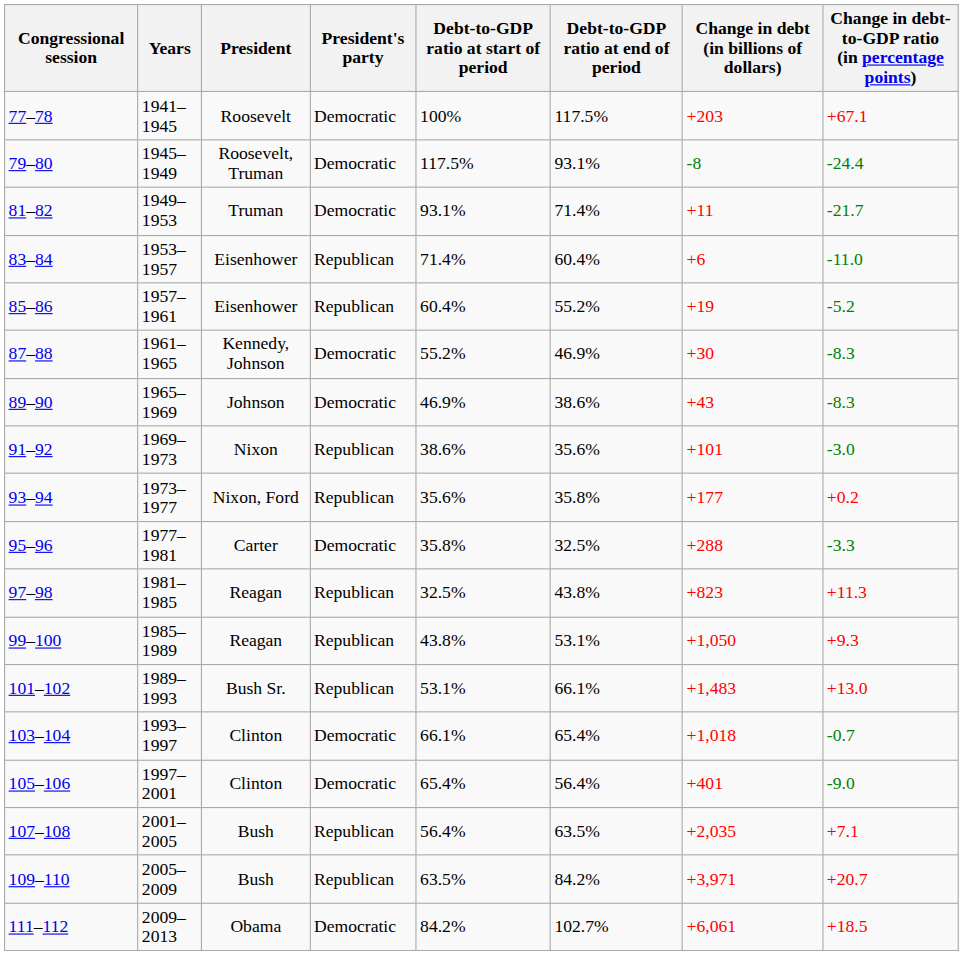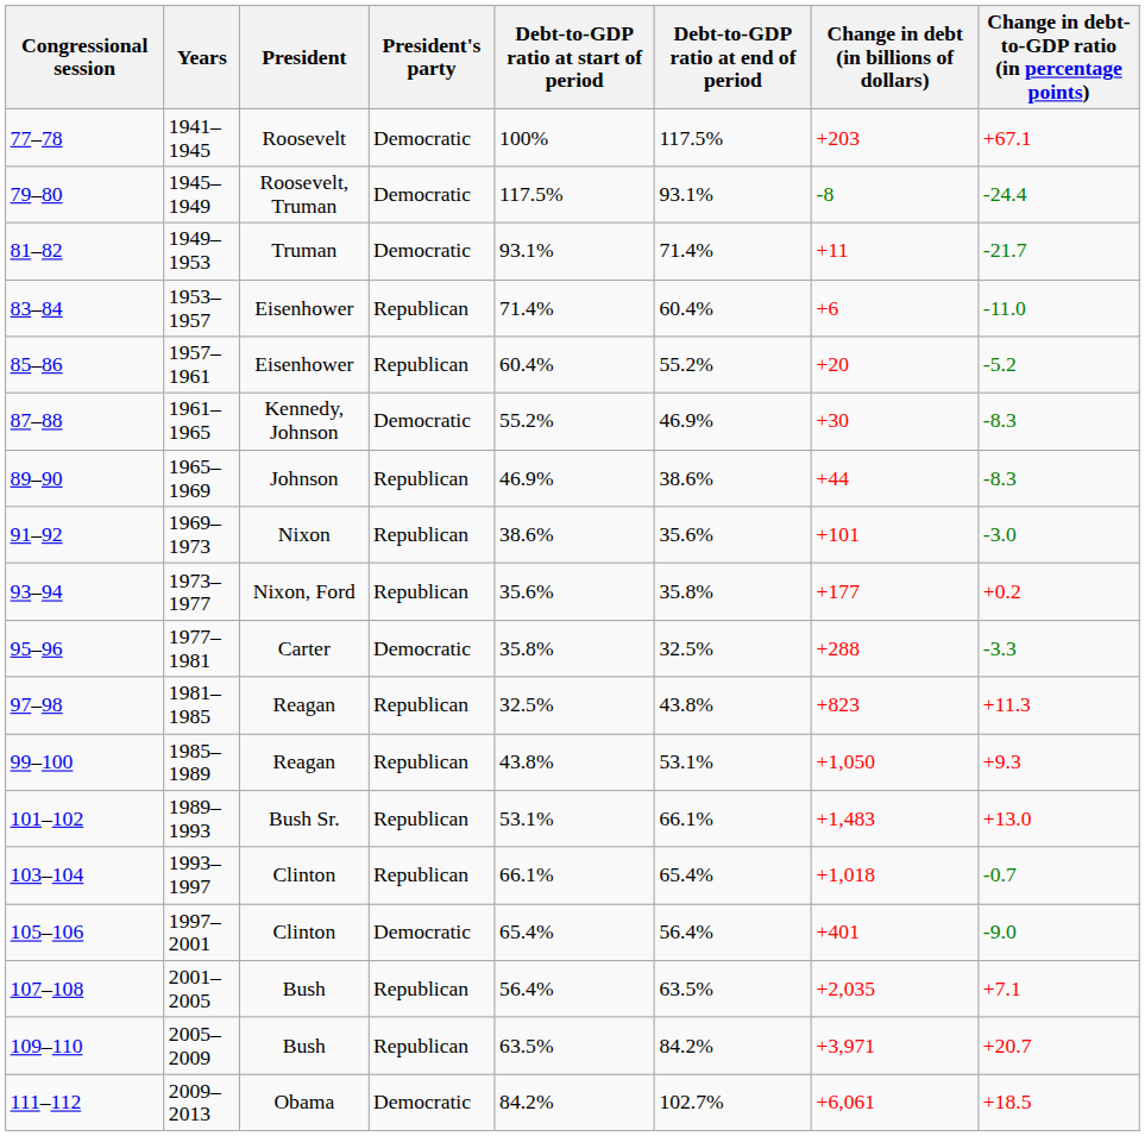 <table class="wikitable sortable" text-align:right">
 <tr>
 <th>Congressional session</th>
 <th>Years</th>
 <th>President</th>
 <th>President's party</th>
 <th>Debt-to-GDP ratio at start of period</th>
 <th>Debt-to-GDP ratio at end of period</th>
 <th>Change in debt  (in billions of dollars)</th>
 <th>Change in debt-to-GDP ratio <br> (in <a href='#'>percentage points</a>)</th>
 </tr>
 <tr>
 <td><a href='#'>77</a>–<a href='#'>78</a></td>
 <td>1941–1945</td>
 <td style="text-align:center">Roosevelt</td>
 <td>Democratic</td>
 <td>100%</td>
 <td>117.5%</td>
 <td style="color:Red">+203</td>
 <td style="color:Red">+67.1</td>
 </tr>
 <tr>
 <td><a href='#'>79</a>–<a href='#'>80</a></td>
 <td>1945–1949</td>
 <td style="text-align:center">Roosevelt, Truman</td>
 <td>Democratic</td>
 <td>117.5%</td>
 <td>93.1%</td>
 <td style="color:Green">-8</td>
 <td style="color:Green">-24.4</td>
 </tr>
 <tr>
 <td><a href='#'>81</a>–<a href='#'>82</a></td>
 <td>1949–1953</td>
 <td style="text-align:center">Truman</td>
 <td>Democratic</td>
 <td>93.1%</td>
 <td>71.4%</td>
 <td style="color:Red">+11</td>
 <td style="color:Green">-21.7</td>
 </tr>
 <tr>
 <td><a href='#'>83</a>–<a href='#'>84</a></td>
 <td>1953–1957</td>
 <td style="text-align:center">Eisenhower</td>
 <td>Republican</td>
 <td>71.4%</td>
 <td>60.4%</td>
 <td style="color:Red">+6</td>
 <td style="color:Green">-11.0</td>
 </tr>
 <tr>
 <td><a href='#'>85</a>–<a href='#'>86</a></td>
 <td>1957–1961</td>
 <td style="text-align:center">Eisenhower</td>
 <td>Republican</td>
 <td>60.4%</td>
 <td>55.2%</td>
-<td style="color:Red">+19</td>
+<td style="color:Red">+20</td>
 <td style="color:Green">-5.2</td>
 </tr>
 <tr>
 <td><a href='#'>87</a>–<a href='#'>88</a></td>
 <td>1961–1965</td>
 <td style="text-align:center">Kennedy, Johnson</td>
 <td>Democratic</td>
 <td>55.2%</td>
 <td>46.9%</td>
 <td style="color:Red">+30</td>
 <td style="color:Green">-8.3</td>
 </tr>
 <tr>
 <td><a href='#'>89</a>–<a href='#'>90</a></td>
 <td>1965–1969</td>
 <td style="text-align:center">Johnson</td>
-<td>Democratic</td>
+<td>Republican</td>
 <td>46.9%</td>
 <td>38.6%</td>
-<td style="color:Red">+43</td>
+<td style="color:Red">+44</td>
 <td style="color:Green">-8.3</td>
 </tr>
 <tr>
 <td><a href='#'>91</a>–<a href='#'>92</a></td>
 <td>1969–1973</td>
 <td style="text-align:center">Nixon</td>
 <td>Republican</td>
 <td>38.6%</td>
 <td>35.6%</td>
 <td style="color:Red">+101</td>
 <td style="color:Green">-3.0</td>
 </tr>
 <tr>
 <td><a href='#'>93</a>–<a href='#'>94</a></td>
 <td>1973–1977</td>
 <td style="text-align:center">Nixon, Ford</td>
 <td>Republican</td>
 <td>35.6%</td>
 <td>35.8%</td>
 <td style="color:Red">+177</td>
 <td style="color:Red">+0.2</td>
 </tr>
 <tr>
 <td><a href='#'>95</a>–<a href='#'>96</a></td>
 <td>1977–1981</td>
 <td style="text-align:center">Carter</td>
 <td>Democratic</td>
 <td>35.8%</td>
 <td>32.5%</td>
 <td style="color:Red">+288</td>
 <td style="color:Green">-3.3</td>
 </tr>
 <tr>
 <td><a href='#'>97</a>–<a href='#'>98</a></td>
 <td>1981–1985</td>
 <td style="text-align:center">Reagan</td>
 <td>Republican</td>
 <td>32.5%</td>
 <td>43.8%</td>
 <td style="color:Red">+823</td>
 <td style="color:Red">+11.3</td>
 </tr>
 <tr>
 <td><a href='#'>99</a>–<a href='#'>100</a></td>
 <td>1985–1989</td>
 <td style="text-align:center">Reagan</td>
 <td>Republican</td>
 <td>43.8%</td>
 <td>53.1%</td>
 <td style="color:Red">+1,050</td>
 <td style="color:Red">+9.3</td>
 </tr>
 <tr>
 <td><a href='#'>101</a>–<a href='#'>102</a></td>
 <td>1989–1993</td>
 <td style="text-align:center">Bush Sr.</td>
 <td>Republican</td>
 <td>53.1%</td>
 <td>66.1%</td>
 <td style="color:Red">+1,483</td>
 <td style="color:Red">+13.0</td>
 </tr>
 <tr>
 <td><a href='#'>103</a>–<a href='#'>104</a></td>
 <td>1993–1997</td>
 <td style="text-align:center">Clinton</td>
-<td>Democratic</td>
+<td>Republican</td>
 <td>66.1%</td>
 <td>65.4%</td>
 <td style="color:Red">+1,018</td>
 <td style="color:Green">-0.7</td>
 </tr>
 <tr>
 <td><a href='#'>105</a>–<a href='#'>106</a></td>
 <td>1997–2001</td>
 <td style="text-align:center">Clinton</td>
 <td>Democratic</td>
 <td>65.4%</td>
 <td>56.4%</td>
 <td style="color:Red">+401</td>
 <td style="color:Green">-9.0</td>
 </tr>
 <tr>
 <td><a href='#'>107</a>–<a href='#'>108</a></td>
 <td>2001–2005</td>
 <td style="text-align:center">Bush</td>
 <td>Republican</td>
 <td>56.4%</td>
 <td>63.5%</td>
 <td style="color:Red">+2,035</td>
 <td style="color:Red">+7.1</td>
 </tr>
 <tr>
 <td><a href='#'>109</a>–<a href='#'>110</a></td>
 <td>2005–2009</td>
 <td style="text-align:center">Bush</td>
 <td>Republican</td>
 <td>63.5%</td>
 <td>84.2%</td>
 <td style="color:Red">+3,971</td>
 <td style="color:Red">+20.7</td>
 </tr>
 <tr>
 <td><a href='#'>111</a>–<a href='#'>112</a></td>
 <td>2009–2013</td>
 <td style="text-align:center">Obama</td>
 <td>Democratic</td>
 <td>84.2%</td>
 <td>102.7%</td>
 <td style="color:Red">+6,061</td>
 <td style="color:Red">+18.5</td>
 </tr>
 <tr>
 </tr>
 </table>
